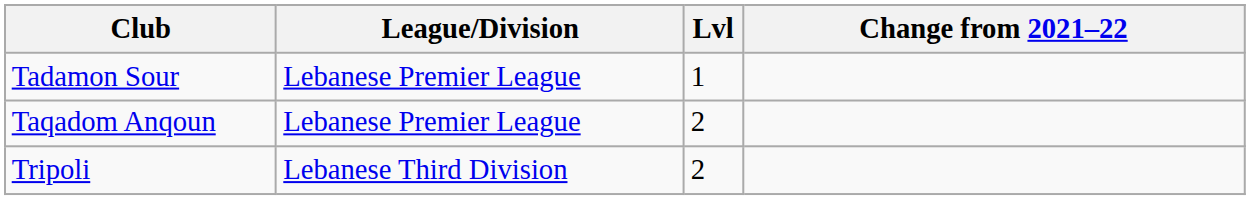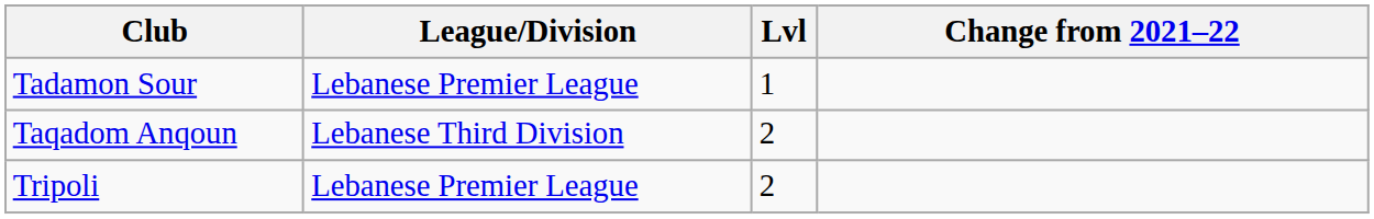 <table class="wikitable sortable" width="100%" style="font-size:90%">
 <tr>
 <th width="20%">Club</th>
 <th width="30%">League/Division</th>
 <th width="3%">Lvl</th>
 <th width="37%">Change from <a href='#'>2021–22</a></th>
 </tr>
 <tr>
 <td><a href='#'>Tadamon Sour</a></td>
 <td><a href='#'>Lebanese Premier League</a></td>
 <td>1</td>
 <td></td>
 </tr>
 <tr>
 <td><a href='#'>Taqadom Anqoun</a></td>
-<td><a href='#'>Lebanese Premier League</a></td>
+<td><a href='#'>Lebanese Third Division</a></td>
 <td>2</td>
 <td></td>
 </tr>
 <tr>
 <td><a href='#'>Tripoli</a></td>
-<td><a href='#'>Lebanese Third Division</a></td>
+<td><a href='#'>Lebanese Premier League</a></td>
 <td>2</td>
 <td></td>
 </tr>
 </table>
